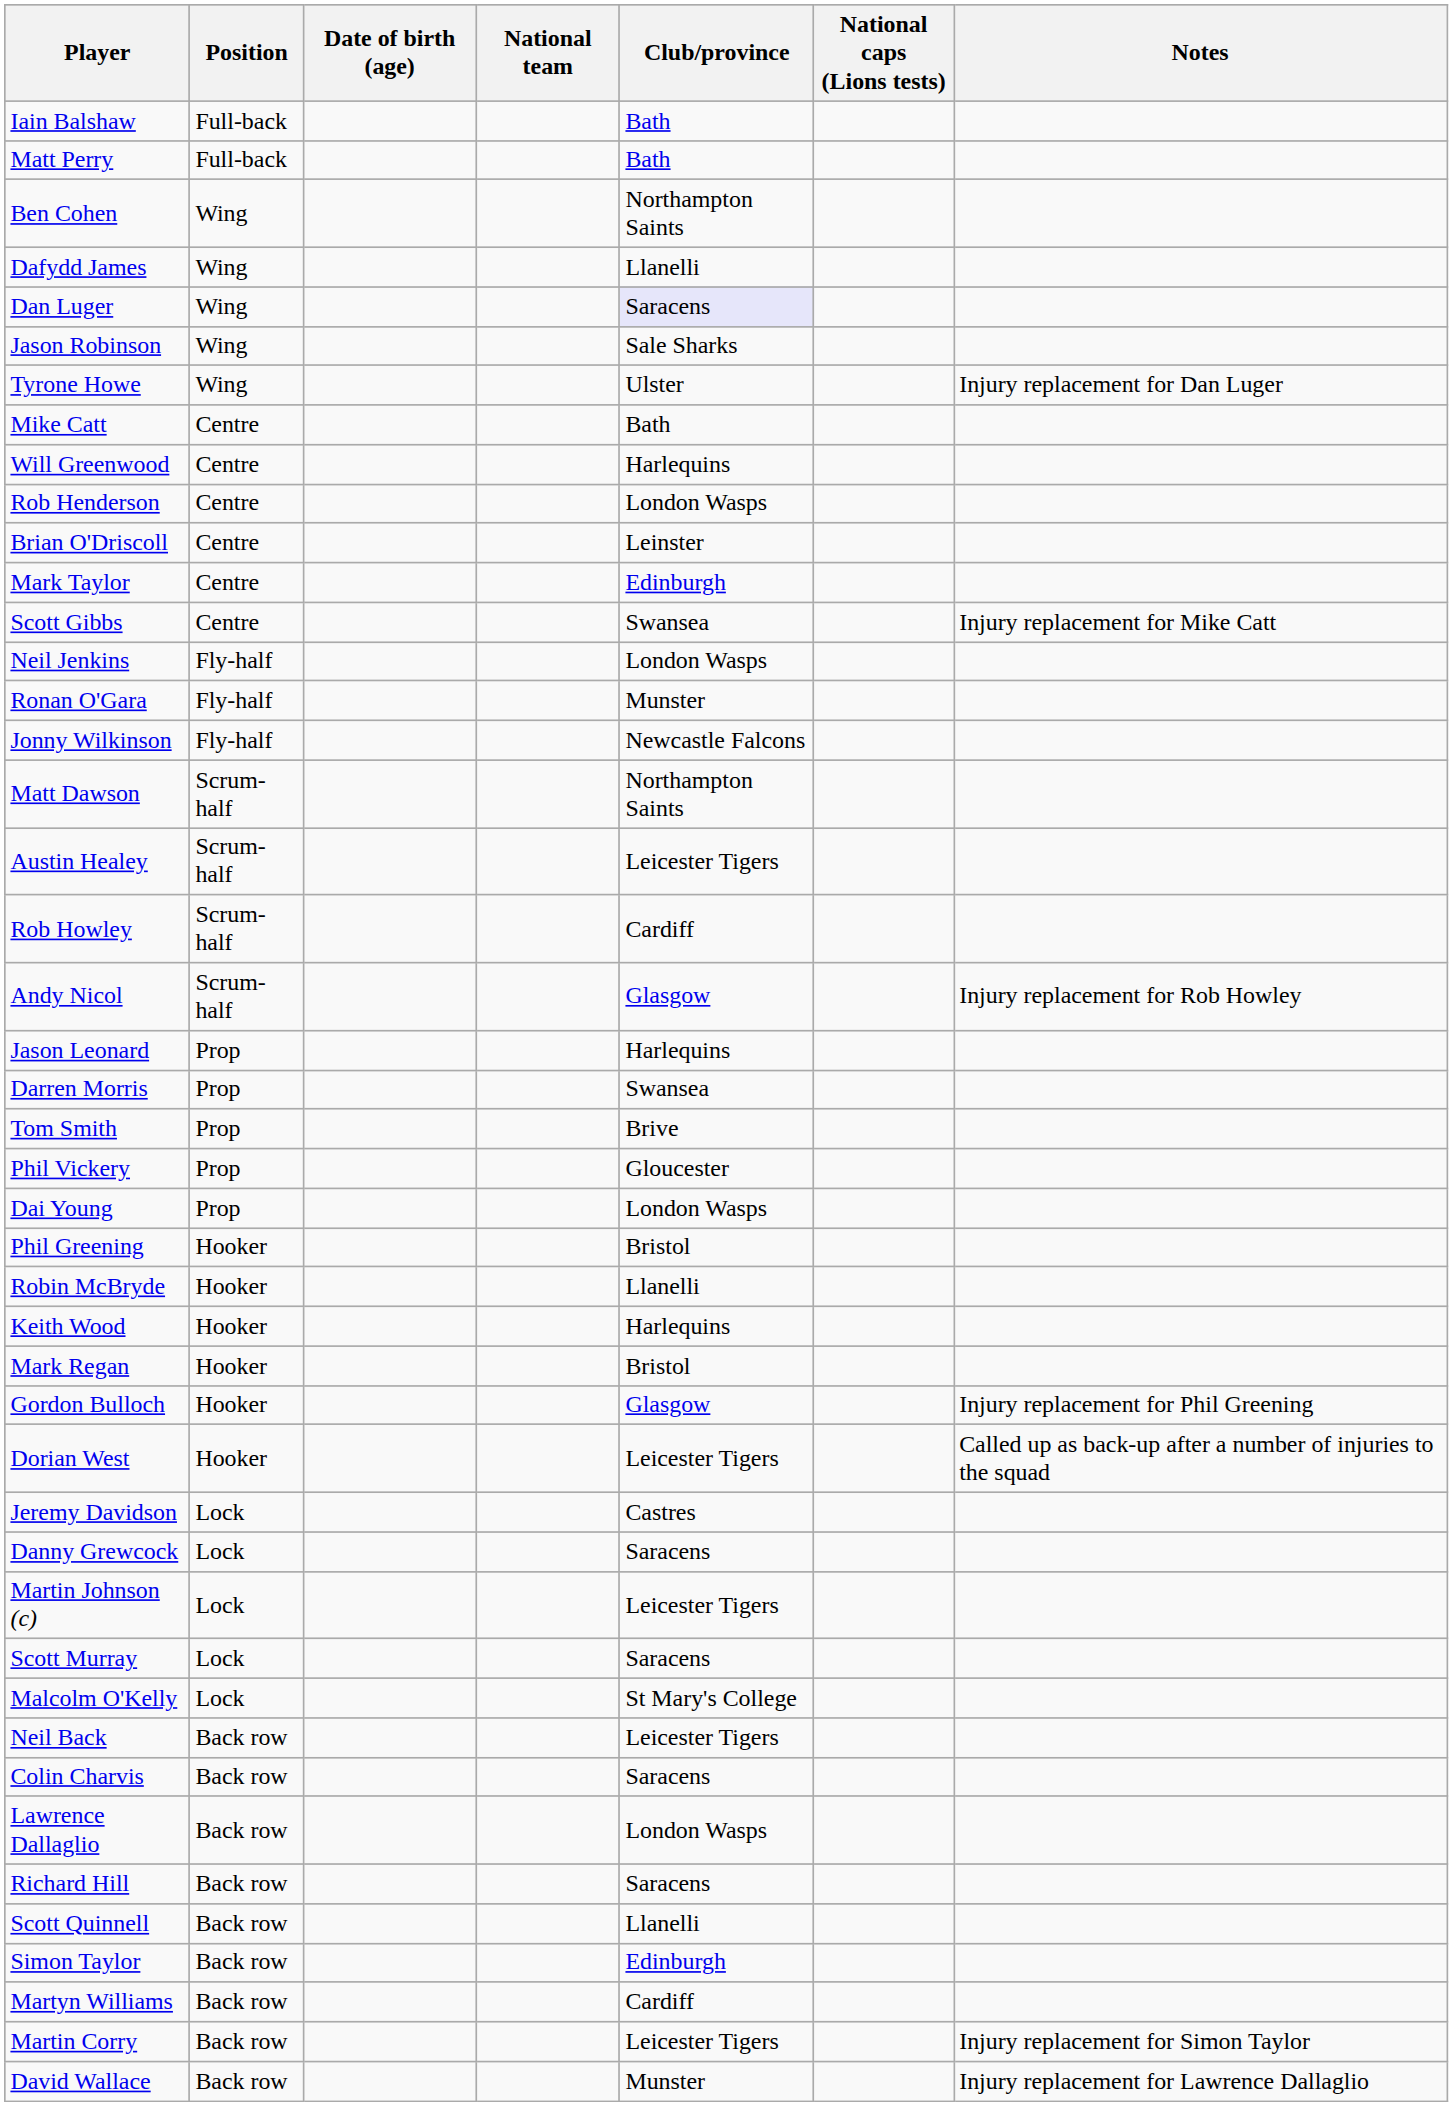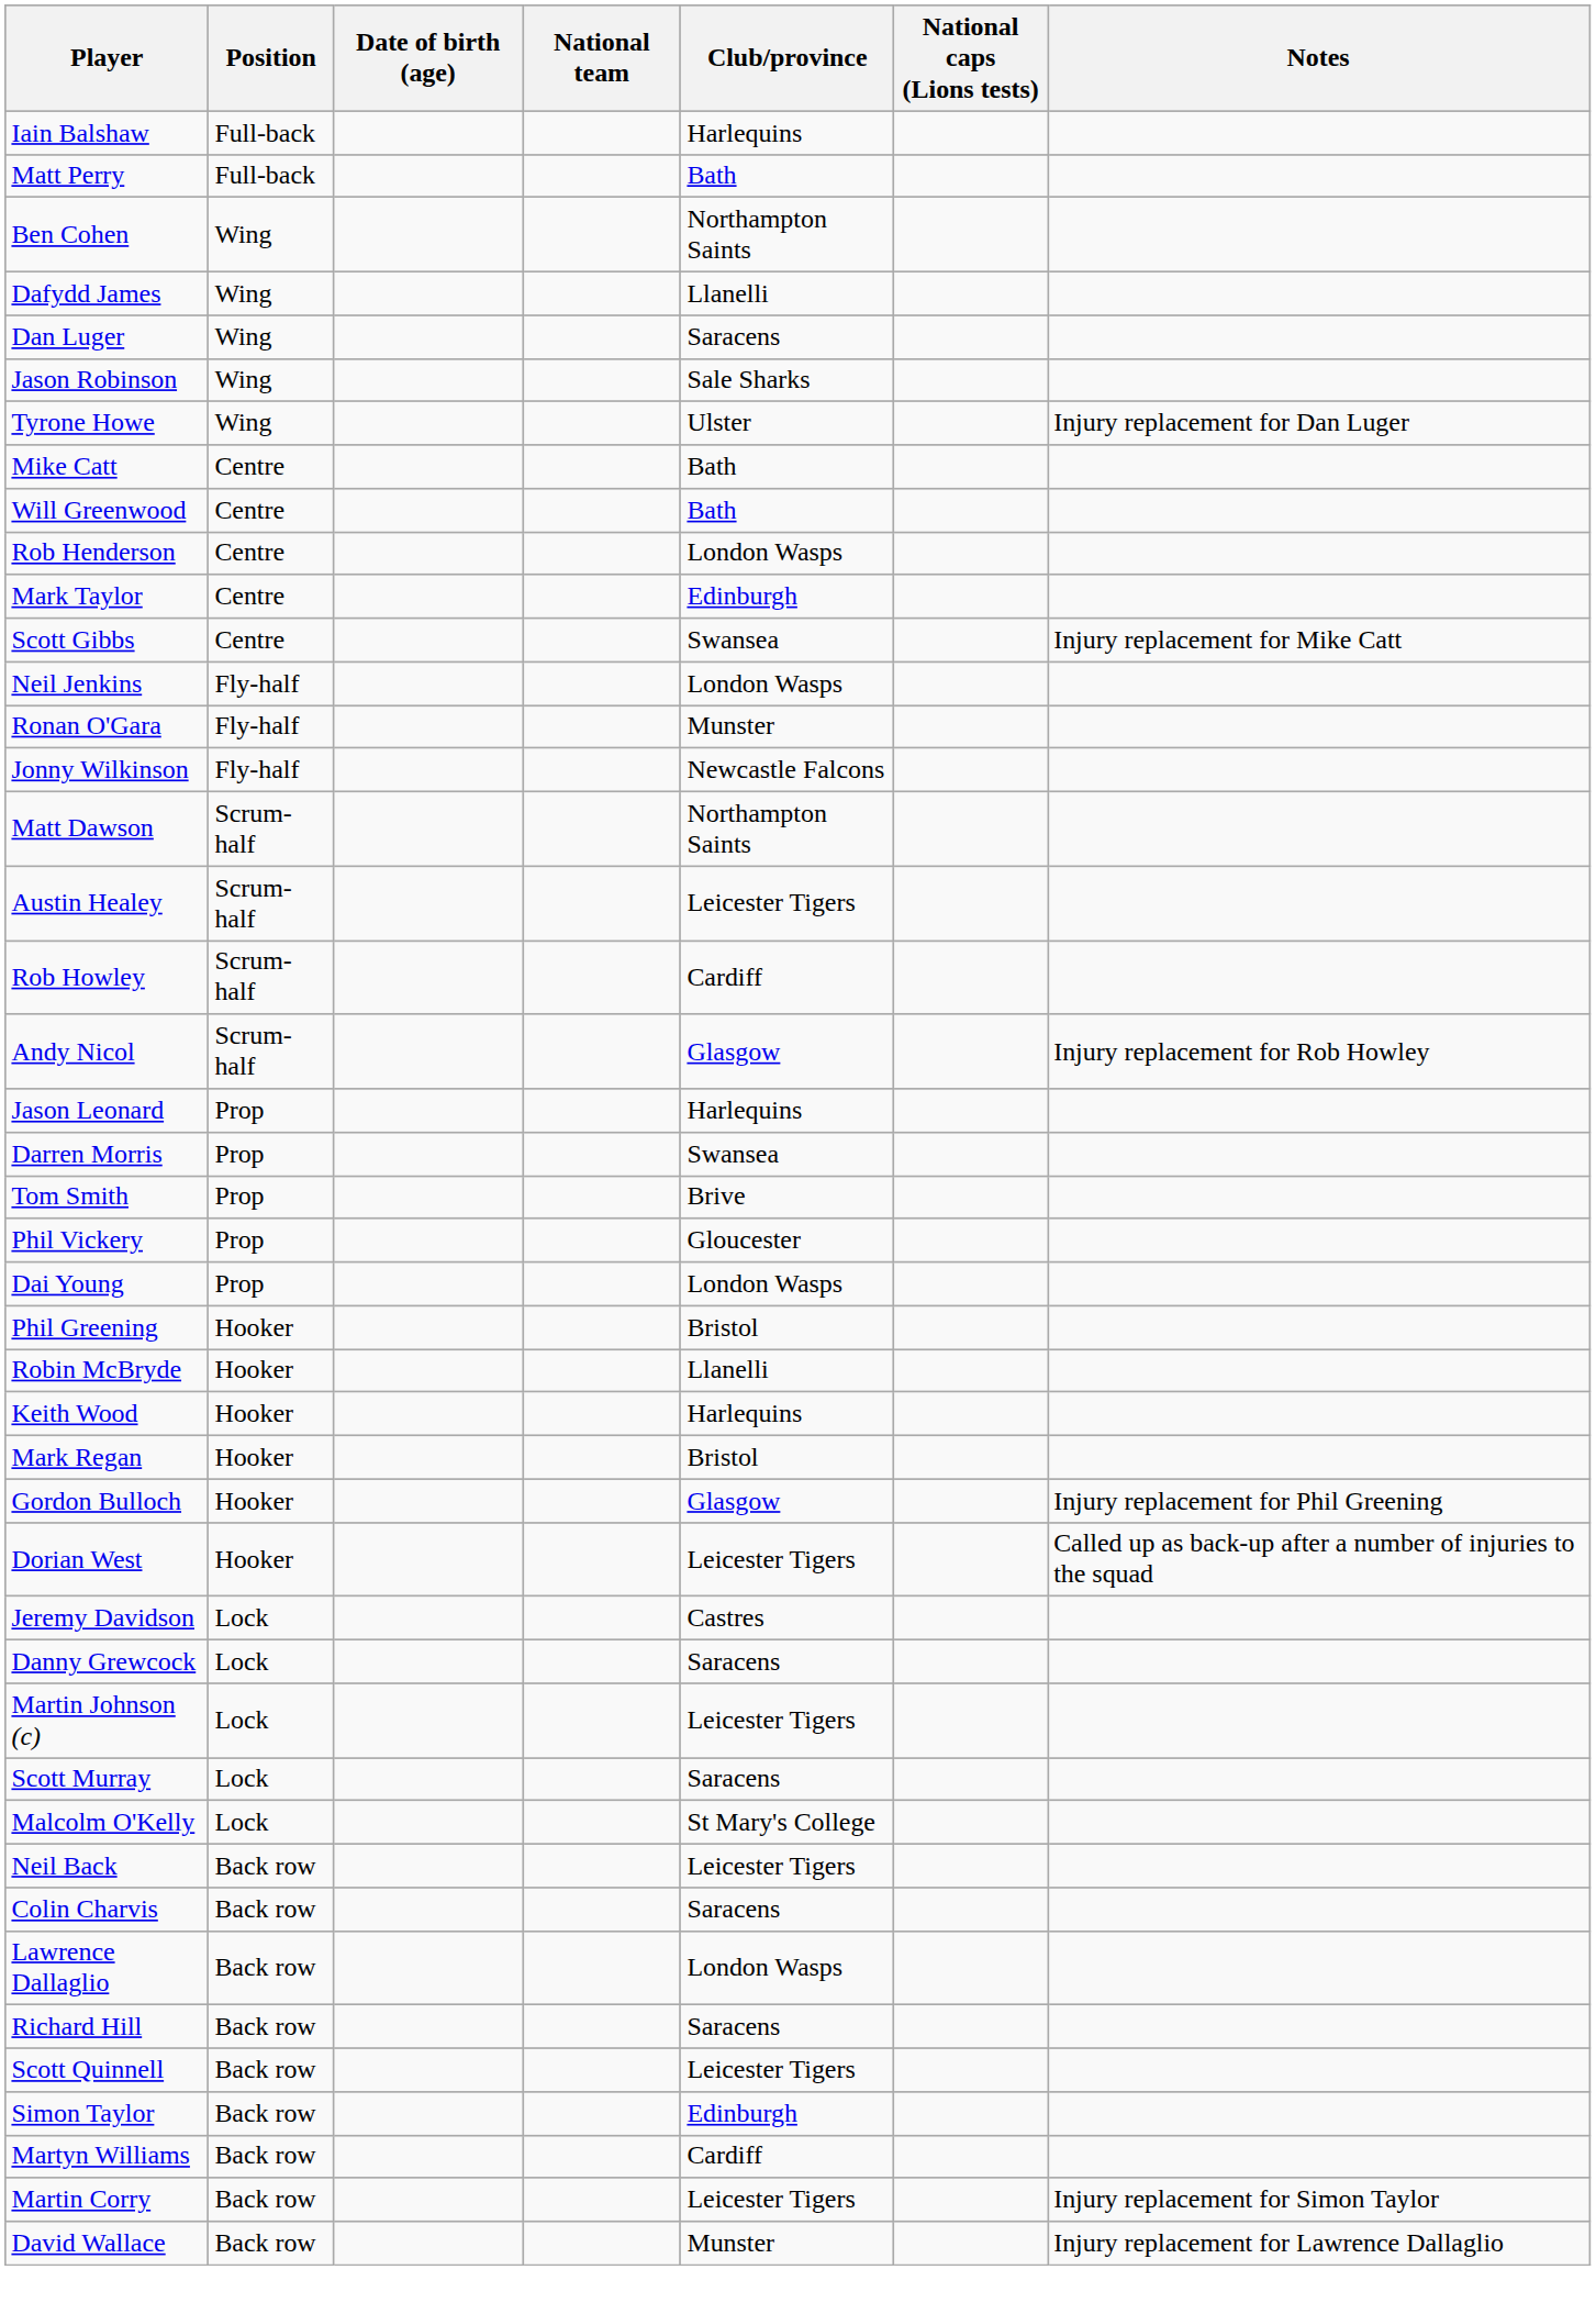 <table class="wikitable sortable" style="font-size:90%">
 <tr>
 <th>Player</th>
 <th>Position</th>
 <th>Date of birth (age)</th>
 <th>National team</th>
 <th>Club/province</th>
 <th>National caps<br>(Lions tests)</th>
 <th>Notes</th>
 </tr>
 <tr>
 <td><a href='#'>Iain Balshaw</a></td>
 <td>Full-back</td>
 <td></td>
 <td></td>
-<td><a href='#'>Bath</a></td>
+<td>Harlequins</td>
 <td></td>
 </tr>
 <tr>
 <td><a href='#'>Matt Perry</a></td>
 <td>Full-back</td>
 <td></td>
 <td></td>
 <td><a href='#'>Bath</a></td>
 <td></td>
 <td></td>
 </tr>
 <tr>
 <td><a href='#'>Ben Cohen</a></td>
 <td>Wing</td>
 <td></td>
 <td></td>
 <td>Northampton Saints</td>
 <td></td>
 <td></td>
 </tr>
 <tr>
 <td><a href='#'>Dafydd James</a></td>
 <td>Wing</td>
 <td></td>
 <td></td>
 <td>Llanelli</td>
 <td></td>
 <td></td>
 </tr>
 <tr>
 <td><a href='#'>Dan Luger</a></td>
 <td>Wing</td>
 <td></td>
 <td></td>
-<td style="background: lavender;">Saracens</td>
+<td>Saracens</td>
 <td></td>
 <td></td>
 </tr>
 <tr>
 <td><a href='#'>Jason Robinson</a></td>
 <td>Wing</td>
 <td></td>
 <td></td>
 <td>Sale Sharks</td>
 <td></td>
 <td></td>
 </tr>
 <tr>
 <td><a href='#'>Tyrone Howe</a></td>
 <td>Wing</td>
 <td></td>
 <td></td>
 <td>Ulster</td>
 <td></td>
 <td>Injury replacement for Dan Luger</td>
 </tr>
 <tr>
 <td><a href='#'>Mike Catt</a></td>
 <td>Centre</td>
 <td></td>
 <td></td>
 <td>Bath</td>
 <td></td>
 <td></td>
 </tr>
 <tr>
 <td><a href='#'>Will Greenwood</a></td>
 <td>Centre</td>
 <td></td>
 <td></td>
-<td>Harlequins</td>
+<td><a href='#'>Bath</a></td>
 <td></td>
 <td></td>
 </tr>
 <tr>
 <td><a href='#'>Rob Henderson</a></td>
 <td>Centre</td>
 <td></td>
 <td></td>
 <td>London Wasps</td>
-<td></td>
-<td></td>
-</tr>
-<tr>
-<td><a href='#'>Brian O'Driscoll</a></td>
-<td>Centre</td>
-<td></td>
-<td></td>
-<td>Leinster</td>
 <td></td>
 <td></td>
 </tr>
 <tr>
 <td><a href='#'>Mark Taylor</a></td>
 <td>Centre</td>
 <td></td>
 <td></td>
 <td><a href='#'>Edinburgh</a></td>
 <td></td>
 <td></td>
 </tr>
 <tr>
 <td><a href='#'>Scott Gibbs</a></td>
 <td>Centre</td>
 <td></td>
 <td></td>
 <td>Swansea</td>
 <td></td>
 <td>Injury replacement for Mike Catt</td>
 </tr>
 <tr>
 <td><a href='#'>Neil Jenkins</a></td>
 <td>Fly-half</td>
 <td></td>
 <td></td>
 <td>London Wasps</td>
 <td></td>
 <td></td>
 </tr>
 <tr>
 <td><a href='#'>Ronan O'Gara</a></td>
 <td>Fly-half</td>
 <td></td>
 <td></td>
 <td>Munster</td>
 <td></td>
 <td></td>
 </tr>
 <tr>
 <td><a href='#'>Jonny Wilkinson</a></td>
 <td>Fly-half</td>
 <td></td>
 <td></td>
 <td>Newcastle Falcons</td>
 <td></td>
 <td></td>
 </tr>
 <tr>
 <td><a href='#'>Matt Dawson</a></td>
 <td>Scrum-half</td>
 <td></td>
 <td></td>
 <td>Northampton Saints</td>
 <td></td>
 <td></td>
 </tr>
 <tr>
 <td><a href='#'>Austin Healey</a></td>
 <td>Scrum-half</td>
 <td></td>
 <td></td>
 <td>Leicester Tigers</td>
 <td></td>
 <td></td>
 </tr>
 <tr>
 <td><a href='#'>Rob Howley</a></td>
 <td>Scrum-half</td>
 <td></td>
 <td></td>
 <td>Cardiff</td>
 <td></td>
 <td></td>
 </tr>
 <tr>
 <td><a href='#'>Andy Nicol</a></td>
 <td>Scrum-half</td>
 <td></td>
 <td></td>
 <td><a href='#'>Glasgow</a></td>
 <td></td>
 <td>Injury replacement for Rob Howley</td>
 </tr>
 <tr>
 <td><a href='#'>Jason Leonard</a></td>
 <td>Prop</td>
 <td></td>
 <td></td>
 <td>Harlequins</td>
 <td></td>
 <td></td>
 </tr>
 <tr>
 <td><a href='#'>Darren Morris</a></td>
 <td>Prop</td>
 <td></td>
 <td></td>
 <td>Swansea</td>
 <td></td>
 <td></td>
 </tr>
 <tr>
 <td><a href='#'>Tom Smith</a></td>
 <td>Prop</td>
 <td></td>
 <td></td>
 <td>Brive</td>
 <td></td>
 <td></td>
 </tr>
 <tr>
 <td><a href='#'>Phil Vickery</a></td>
 <td>Prop</td>
 <td></td>
 <td></td>
 <td>Gloucester</td>
 <td></td>
 <td></td>
 </tr>
 <tr>
 <td><a href='#'>Dai Young</a></td>
 <td>Prop</td>
 <td></td>
 <td></td>
 <td>London Wasps</td>
 <td></td>
 <td></td>
 </tr>
 <tr>
 <td><a href='#'>Phil Greening</a></td>
 <td>Hooker</td>
 <td></td>
 <td></td>
 <td>Bristol</td>
 <td></td>
 <td></td>
 </tr>
 <tr>
 <td><a href='#'>Robin McBryde</a></td>
 <td>Hooker</td>
 <td></td>
 <td></td>
 <td>Llanelli</td>
 <td></td>
 <td></td>
 </tr>
 <tr>
 <td><a href='#'>Keith Wood</a></td>
 <td>Hooker</td>
 <td></td>
 <td></td>
 <td>Harlequins</td>
 <td></td>
 <td></td>
 </tr>
 <tr>
 <td><a href='#'>Mark Regan</a></td>
 <td>Hooker</td>
 <td></td>
 <td></td>
 <td>Bristol</td>
 <td></td>
 <td></td>
 </tr>
 <tr>
 <td><a href='#'>Gordon Bulloch</a></td>
 <td>Hooker</td>
 <td></td>
 <td></td>
 <td><a href='#'>Glasgow</a></td>
 <td></td>
 <td>Injury replacement for Phil Greening</td>
 </tr>
 <tr>
 <td><a href='#'>Dorian West</a></td>
 <td>Hooker</td>
 <td></td>
 <td></td>
 <td>Leicester Tigers</td>
 <td></td>
 <td>Called up as back-up after a number of injuries to the squad</td>
 </tr>
 <tr>
 <td><a href='#'>Jeremy Davidson</a></td>
 <td>Lock</td>
 <td></td>
 <td></td>
 <td>Castres</td>
 <td></td>
 <td></td>
 </tr>
 <tr>
 <td><a href='#'>Danny Grewcock</a></td>
 <td>Lock</td>
 <td></td>
 <td></td>
 <td>Saracens</td>
 <td></td>
 <td></td>
 </tr>
 <tr>
 <td><a href='#'>Martin Johnson</a> <em>(c)</em></td>
 <td>Lock</td>
 <td></td>
 <td></td>
 <td>Leicester Tigers</td>
 <td></td>
 <td></td>
 </tr>
 <tr>
 <td><a href='#'>Scott Murray</a></td>
 <td>Lock</td>
 <td></td>
 <td></td>
 <td>Saracens</td>
 <td></td>
 <td></td>
 </tr>
 <tr>
 <td><a href='#'>Malcolm O'Kelly</a></td>
 <td>Lock</td>
 <td></td>
 <td></td>
 <td>St Mary's College</td>
 <td></td>
 <td></td>
 </tr>
 <tr>
 <td><a href='#'>Neil Back</a></td>
 <td>Back row</td>
 <td></td>
 <td></td>
 <td>Leicester Tigers</td>
 <td></td>
 <td></td>
 </tr>
 <tr>
 <td><a href='#'>Colin Charvis</a></td>
 <td>Back row</td>
 <td></td>
 <td></td>
 <td>Saracens</td>
 <td></td>
 <td></td>
 </tr>
 <tr>
 <td><a href='#'>Lawrence Dallaglio</a></td>
 <td>Back row</td>
 <td></td>
 <td></td>
 <td>London Wasps</td>
 <td></td>
 <td></td>
 </tr>
 <tr>
 <td><a href='#'>Richard Hill</a></td>
 <td>Back row</td>
 <td></td>
 <td></td>
 <td>Saracens</td>
 <td></td>
 <td></td>
 </tr>
 <tr>
 <td><a href='#'>Scott Quinnell</a></td>
 <td>Back row</td>
 <td></td>
 <td></td>
-<td>Llanelli</td>
+<td>Leicester Tigers</td>
 <td></td>
 <td></td>
 </tr>
 <tr>
 <td><a href='#'>Simon Taylor</a></td>
 <td>Back row</td>
 <td></td>
 <td></td>
 <td><a href='#'>Edinburgh</a></td>
 <td></td>
 <td></td>
 </tr>
 <tr>
 <td><a href='#'>Martyn Williams</a></td>
 <td>Back row</td>
 <td></td>
 <td></td>
 <td>Cardiff</td>
 <td></td>
 <td></td>
 </tr>
 <tr>
 <td><a href='#'>Martin Corry</a></td>
 <td>Back row</td>
 <td></td>
 <td></td>
 <td>Leicester Tigers</td>
 <td></td>
 <td>Injury replacement for Simon Taylor</td>
 </tr>
 <tr>
 <td><a href='#'>David Wallace</a></td>
 <td>Back row</td>
 <td></td>
 <td></td>
 <td>Munster</td>
 <td></td>
 <td>Injury replacement for Lawrence Dallaglio</td>
 </tr>
 </table>
